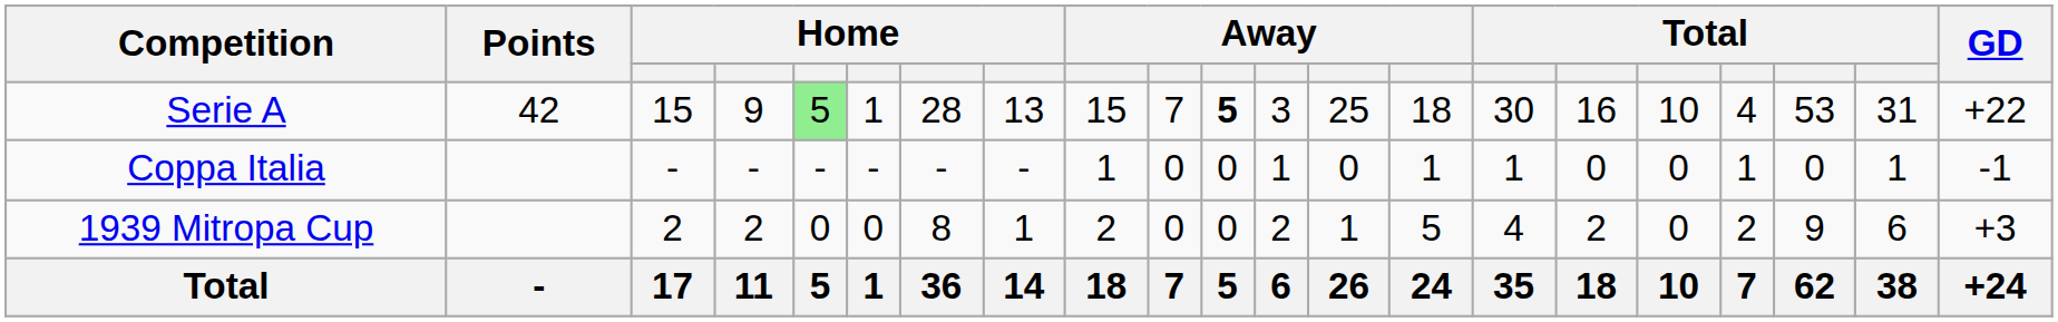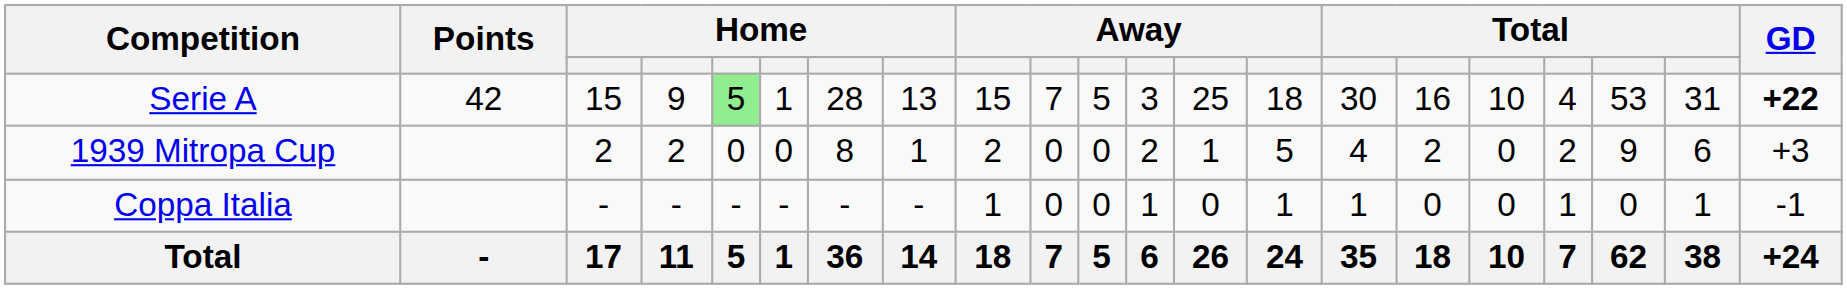 <table class="wikitable" style="width:100%;margin:auto;clear:both;text-align:center;">
 <tr>
 <th rowspan="2">Competition</th>
 <th rowspan="2">Points</th>
 <th colspan="6">Home</th>
 <th colspan="6">Away</th>
 <th colspan="6">Total</th>
 <th rowspan="2"><a href='#'>GD</a></th>
 </tr>
 <tr>
 <th></th>
 <th></th>
 <th></th>
 <th></th>
 <th></th>
 <th></th>
 <th></th>
 <th></th>
 <th></th>
 <th></th>
 <th></th>
 <th></th>
 <th></th>
 <th></th>
 <th></th>
 <th></th>
 <th></th>
 <th></th>
 </tr>
 <tr>
 <td><a href='#'>Serie A</a></td>
 <td>42</td>
 <td>15</td>
 <td>9</td>
 <td style="background: lightgreen;">5</td>
 <td>1</td>
 <td>28</td>
 <td>13</td>
 <td>15</td>
 <td>7</td>
-<td><strong>5</strong></td>
+<td>5</td>
 <td>3</td>
 <td>25</td>
 <td>18</td>
 <td>30</td>
 <td>16</td>
 <td>10</td>
 <td>4</td>
 <td>53</td>
 <td>31</td>
-<td>+22</td>
+<td><strong>+22</strong></td>
+</tr>
+<tr>
+<td><a href='#'>1939 Mitropa Cup</a></td>
+<td></td>
+<td>2</td>
+<td>2</td>
+<td>0</td>
+<td>0</td>
+<td>8</td>
+<td>1</td>
+<td>2</td>
+<td>0</td>
+<td>0</td>
+<td>2</td>
+<td>1</td>
+<td>5</td>
+<td>4</td>
+<td>2</td>
+<td>0</td>
+<td>2</td>
+<td>9</td>
+<td>6</td>
+<td>+3</td>
 </tr>
 <tr>
 <td><a href='#'>Coppa Italia</a></td>
 <td></td>
 <td>-</td>
 <td>-</td>
 <td>-</td>
 <td>-</td>
 <td>-</td>
 <td>-</td>
 <td>1</td>
 <td>0</td>
 <td>0</td>
 <td>1</td>
 <td>0</td>
 <td>1</td>
 <td>1</td>
 <td>0</td>
 <td>0</td>
 <td>1</td>
 <td>0</td>
 <td>1</td>
 <td>-1</td>
 </tr>
 <tr>
-<td><a href='#'>1939 Mitropa Cup</a></td>
-<td></td>
-<td>2</td>
-<td>2</td>
-<td>0</td>
-<td>0</td>
-<td>8</td>
-<td>1</td>
-<td>2</td>
-<td>0</td>
-<td>0</td>
-<td>2</td>
-<td>1</td>
-<td>5</td>
-<td>4</td>
-<td>2</td>
-<td>0</td>
-<td>2</td>
-<td>9</td>
-<td>6</td>
-<td>+3</td>
-</tr>
-<tr>
 <th>Total</th>
 <th>-</th>
 <th>17</th>
 <th>11</th>
 <th>5</th>
 <th>1</th>
 <th>36</th>
 <th>14</th>
 <th>18</th>
 <th>7</th>
 <th>5</th>
 <th>6</th>
 <th>26</th>
 <th>24</th>
 <th>35</th>
 <th>18</th>
 <th>10</th>
 <th>7</th>
 <th>62</th>
 <th>38</th>
 <th>+24</th>
 </tr>
 </table>
